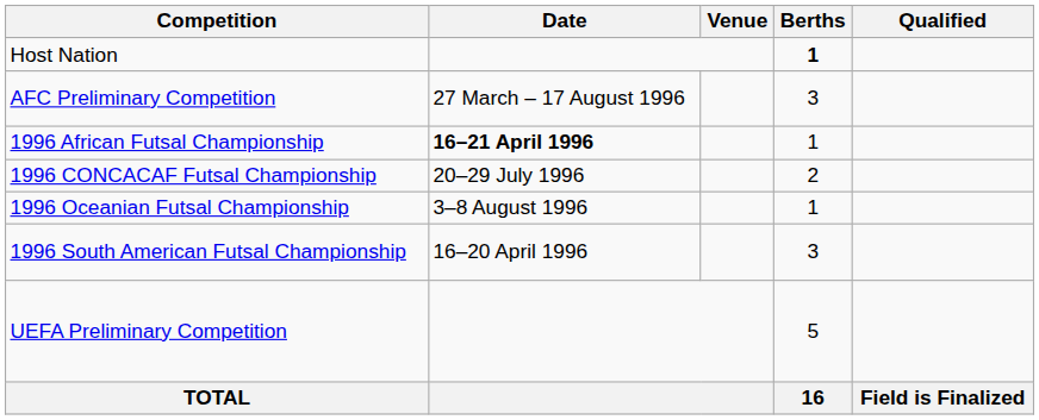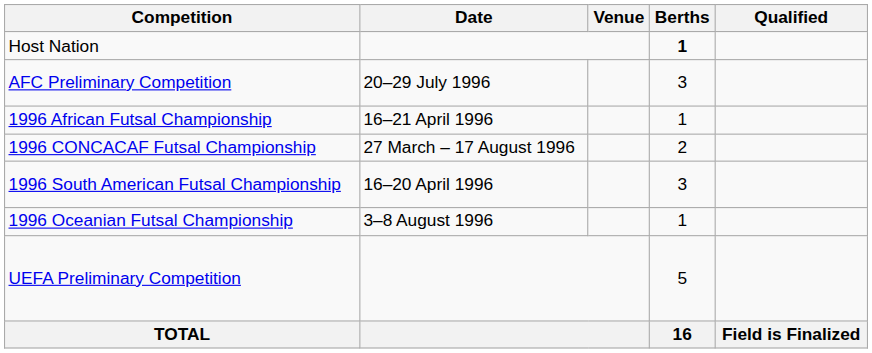 <table class="wikitable" width="800">
 <tr>
 <th>Competition</th>
 <th>Date</th>
 <th>Venue</th>
 <th>Berths</th>
 <th>Qualified</th>
 </tr>
 <tr>
 <td>Host Nation</td>
 <td colspan="2"> </td>
 <td align="center"><strong>1</strong></td>
 <td></td>
 </tr>
 <tr>
 <td><a href='#'>AFC Preliminary Competition</a></td>
-<td>27 March – 17 August 1996</td>
+<td>20–29 July 1996</td>
 <td><br><br></td>
 <td align="center">3</td>
 <td> <br> <br> </td>
 </tr>
 <tr>
 <td><a href='#'>1996 African Futsal Championship</a></td>
-<td><strong>16–21 April 1996</strong></td>
+<td>16–21 April 1996</td>
 <td></td>
 <td align="center">1</td>
 <td></td>
 </tr>
 <tr>
 <td><a href='#'>1996 CONCACAF Futsal Championship</a></td>
-<td>20–29 July 1996</td>
+<td>27 March – 17 August 1996</td>
 <td></td>
 <td align="center">2</td>
 <td> <br> </td>
+</tr>
+<tr>
+<td><a href='#'>1996 South American Futsal Championship</a></td>
+<td>16–20 April 1996</td>
+<td></td>
+<td align="center">3</td>
+<td> <br>  <br> </td>
 </tr>
 <tr>
 <td><a href='#'>1996 Oceanian Futsal Championship</a></td>
 <td>3–8 August 1996</td>
 <td></td>
 <td align="center">1</td>
 <td></td>
-</tr>
-<tr>
-<td><a href='#'>1996 South American Futsal Championship</a></td>
-<td>16–20 April 1996</td>
-<td></td>
-<td align="center">3</td>
-<td> <br>  <br> </td>
 </tr>
 <tr>
 <td><a href='#'>UEFA Preliminary Competition</a></td>
 <td colspan="2"> </td>
 <td align="center">5</td>
 <td> <br>  <br>  <br>  <br> </td>
 </tr>
 <tr>
 <th>TOTAL</th>
 <th colspan="2"></th>
 <th>16</th>
 <th>Field is Finalized</th>
 </tr>
 </table>
